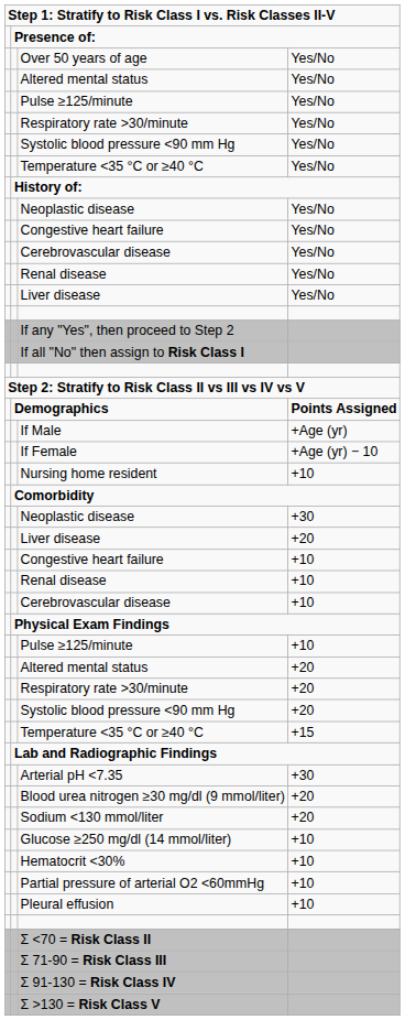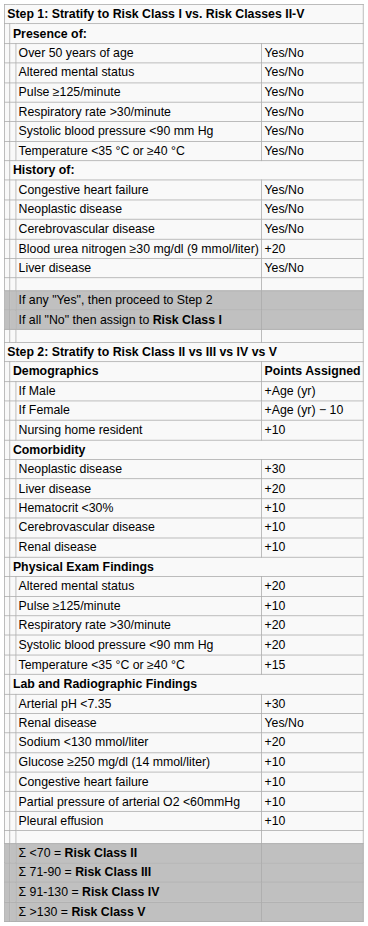 <table class="wikitable"  border="3">
 <tr valign="bottom">
 <td style="font-size:12pt;font-weight:bold" width="400" height="16" colspan="4">Step 1: Stratify to Risk Class I vs. Risk Classes II-V</td>
 </tr>
 <tr valign="bottom">
 <td style="font-weight:bold" height="9"></td>
 <td style="font-weight:bold" colspan="3">Presence of:</td>
 </tr>
 <tr valign="bottom">
 <td height="9"></td>
 <td></td>
 <td>Over 50 years of age</td>
 <td>Yes/No</td>
 </tr>
 <tr valign="bottom">
 <td height="9"></td>
 <td></td>
 <td>Altered mental status</td>
 <td>Yes/No</td>
 </tr>
 <tr valign="bottom">
 <td height="9"></td>
 <td></td>
 <td>Pulse ≥125/minute</td>
 <td>Yes/No</td>
 </tr>
 <tr valign="bottom">
 <td height="9"></td>
 <td></td>
 <td>Respiratory rate >30/minute</td>
 <td>Yes/No</td>
 </tr>
 <tr valign="bottom">
 <td height="9"></td>
 <td></td>
 <td>Systolic blood pressure <90 mm Hg</td>
 <td>Yes/No</td>
 </tr>
 <tr valign="bottom">
 <td height="9"></td>
 <td></td>
 <td>Temperature <35 °C or ≥40 °C</td>
 <td>Yes/No</td>
 </tr>
 <tr valign="bottom">
 <td height="9"></td>
 <td style="font-weight:bold" colspan="3">History of:</td>
 </tr>
 <tr valign="bottom">
 <td height="9"></td>
 <td></td>
-<td>Neoplastic disease</td>
+<td>Congestive heart failure</td>
 <td>Yes/No</td>
 </tr>
 <tr valign="bottom">
 <td height="9"></td>
 <td></td>
-<td>Congestive heart failure</td>
+<td>Neoplastic disease</td>
 <td>Yes/No</td>
 </tr>
 <tr valign="bottom">
 <td height="9"></td>
 <td></td>
 <td>Cerebrovascular disease</td>
 <td>Yes/No</td>
 </tr>
 <tr valign="bottom">
 <td height="9"></td>
 <td></td>
-<td>Renal disease</td>
-<td>Yes/No</td>
+<td>Blood urea nitrogen ≥30 mg/dl (9 mmol/liter)</td>
+<td>+20</td>
 </tr>
 <tr valign="bottom">
 <td height="9"></td>
 <td></td>
 <td>Liver disease</td>
 <td>Yes/No</td>
 </tr>
 <tr valign="bottom">
 <td height="9"></td>
 <td></td>
 <td></td>
 <td></td>
 </tr>
 <tr style="background-color:#C0C0C0"  valign="bottom">
 <td height="9"></td>
 <td></td>
 <td>If any "Yes", then proceed to Step 2</td>
 <td></td>
 </tr>
 <tr style="background-color:#C0C0C0"  valign="bottom">
 <td height="9"></td>
 <td></td>
 <td>If all "No" then assign to <strong>Risk Class I</strong></td>
 <td></td>
 </tr>
 <tr valign="bottom">
 <td height="9"></td>
 <td></td>
 <td></td>
 <td></td>
 </tr>
 <tr valign="bottom">
 <td style="font-size:12pt;font-weight:bold" height="16" colspan="4">Step 2: Stratify to Risk Class II vs III vs IV vs V</td>
 </tr>
 <tr valign="bottom">
 <td height="9"></td>
 <td style="font-weight:bold" colspan="2">Demographics</td>
 <td style="font-weight:bold">Points Assigned</td>
 </tr>
 <tr valign="bottom">
 <td height="9"></td>
 <td></td>
 <td>If Male</td>
 <td>+Age (yr)</td>
 </tr>
 <tr valign="bottom">
 <td height="9"></td>
 <td></td>
 <td>If Female</td>
 <td>+Age (yr) − 10</td>
 </tr>
 <tr valign="bottom">
 <td height="9"></td>
 <td></td>
 <td>Nursing home resident</td>
 <td>+10</td>
 </tr>
 <tr valign="bottom">
 <td height="9"></td>
 <td style="font-weight:bold" colspan="3">Comorbidity</td>
 </tr>
 <tr valign="bottom">
 <td height="9"></td>
 <td></td>
 <td>Neoplastic disease</td>
 <td>+30</td>
 </tr>
 <tr valign="bottom">
 <td height="9"></td>
 <td></td>
 <td>Liver disease</td>
 <td>+20</td>
 </tr>
 <tr valign="bottom">
 <td height="9"></td>
 <td></td>
-<td>Congestive heart failure</td>
+<td>Hematocrit <30%</td>
+<td>+10</td>
+</tr>
+<tr valign="bottom">
+<td height="9"></td>
+<td></td>
+<td>Cerebrovascular disease</td>
 <td>+10</td>
 </tr>
 <tr valign="bottom">
 <td height="9"></td>
 <td></td>
 <td>Renal disease</td>
 <td>+10</td>
 </tr>
 <tr valign="bottom">
 <td height="9"></td>
-<td></td>
-<td>Cerebrovascular disease</td>
-<td>+10</td>
+<td style="font-weight:bold" colspan="3">Physical Exam Findings</td>
 </tr>
 <tr valign="bottom">
 <td height="9"></td>
-<td style="font-weight:bold" colspan="3">Physical Exam Findings</td>
+<td></td>
+<td>Altered mental status</td>
+<td>+20</td>
 </tr>
 <tr valign="bottom">
 <td height="9"></td>
 <td></td>
 <td>Pulse ≥125/minute</td>
 <td>+10</td>
-</tr>
-<tr valign="bottom">
-<td height="9"></td>
-<td></td>
-<td>Altered mental status</td>
-<td>+20</td>
 </tr>
 <tr valign="bottom">
 <td height="9"></td>
 <td></td>
 <td>Respiratory rate >30/minute</td>
 <td>+20</td>
 </tr>
 <tr valign="bottom">
 <td height="9"></td>
 <td></td>
 <td>Systolic blood pressure <90 mm Hg</td>
 <td>+20</td>
 </tr>
 <tr valign="bottom">
 <td height="9"></td>
 <td></td>
 <td>Temperature <35 °C or ≥40 °C</td>
 <td>+15</td>
 </tr>
 <tr valign="bottom">
 <td height="9"></td>
 <td style="font-weight:bold" colspan="3">Lab and Radiographic Findings</td>
 </tr>
 <tr valign="bottom">
 <td height="9"></td>
 <td></td>
 <td>Arterial pH <7.35</td>
 <td>+30</td>
 </tr>
 <tr valign="bottom">
 <td height="9"></td>
 <td></td>
-<td>Blood urea nitrogen ≥30 mg/dl (9 mmol/liter)</td>
-<td>+20</td>
+<td>Renal disease</td>
+<td>Yes/No</td>
 </tr>
 <tr valign="bottom">
 <td height="9"></td>
 <td></td>
 <td>Sodium <130 mmol/liter</td>
 <td>+20</td>
 </tr>
 <tr valign="bottom">
 <td height="9"></td>
 <td></td>
 <td>Glucose ≥250 mg/dl (14 mmol/liter)</td>
 <td>+10</td>
 </tr>
 <tr valign="bottom">
 <td height="9"></td>
 <td></td>
-<td>Hematocrit <30%</td>
+<td>Congestive heart failure</td>
 <td>+10</td>
 </tr>
 <tr valign="bottom">
 <td height="9"></td>
 <td></td>
 <td>Partial pressure of arterial O2 <60mmHg</td>
 <td>+10</td>
 </tr>
 <tr valign="bottom">
 <td height="9"></td>
 <td></td>
 <td>Pleural effusion</td>
 <td>+10</td>
 </tr>
 <tr valign="bottom">
 <td height="9"></td>
 <td></td>
 <td></td>
 <td></td>
 </tr>
 <tr style="background-color:#C0C0C0"  valign="bottom">
 <td height="9"></td>
 <td></td>
 <td>Σ <70 = <strong>Risk Class II</strong></td>
 <td></td>
 </tr>
 <tr style="background-color:#C0C0C0"  valign="bottom">
 <td height="9"></td>
 <td></td>
 <td>Σ 71-90 = <strong>Risk Class III</strong></td>
 <td></td>
 </tr>
 <tr style="background-color:#C0C0C0"  valign="bottom">
 <td height="9"></td>
 <td></td>
 <td>Σ 91-130 = <strong>Risk Class IV</strong></td>
 <td></td>
 </tr>
 <tr style="background-color:#C0C0C0"  valign="bottom">
 <td height="9"></td>
 <td></td>
 <td>Σ >130 = <strong>Risk Class V</strong></td>
 <td></td>
 </tr>
 </table>
